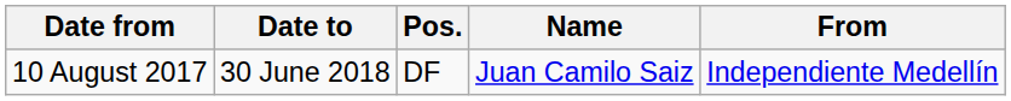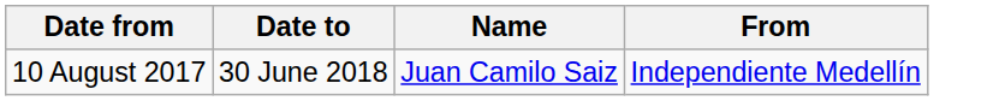 <table class="wikitable">
 <tr>
 <th>Date from</th>
 <th>Date to</th>
-<th>Pos.</th>
 <th>Name</th>
 <th>From</th>
 </tr>
 <tr>
 <td>10 August 2017</td>
 <td>30 June 2018</td>
-<td>DF</td>
 <td> <a href='#'>Juan Camilo Saiz</a></td>
 <td> <a href='#'>Independiente Medellín</a></td>
 </tr>
 </table>
